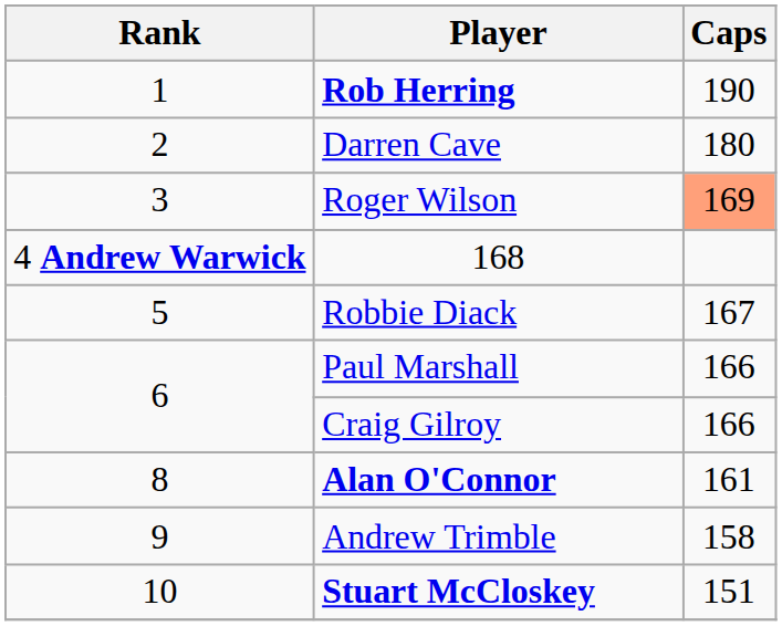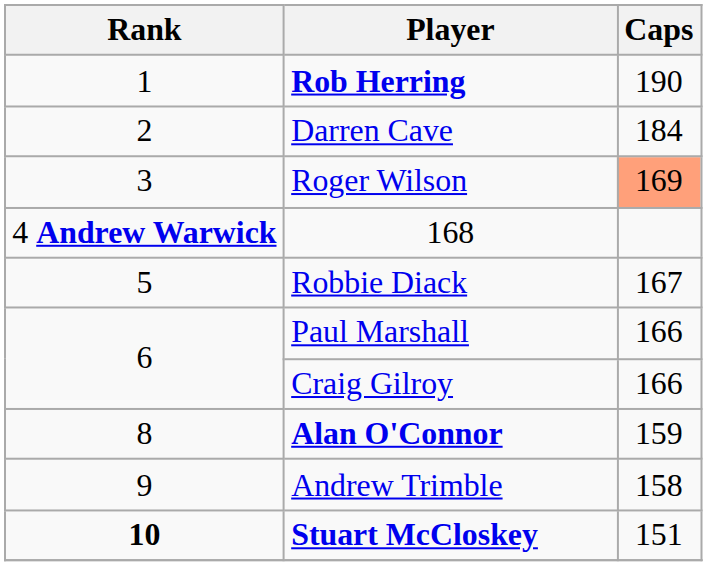 <table class="wikitable">
 <tr>
 <th>Rank</th>
 <th style="width:160px;">Player</th>
 <th>Caps</th>
 </tr>
 <tr>
 <td align=center>1</td>
 <td><strong><a href='#'>Rob Herring</a></strong></td>
 <td align=center>190</td>
 </tr>
 <tr>
 <td align=center>2</td>
 <td><a href='#'>Darren Cave</a></td>
-<td align=center>180</td>
+<td align=center>184</td>
 </tr>
 <tr>
 <td align=center>3</td>
 <td><a href='#'>Roger Wilson</a></td>
 <td align=center style="background: lightsalmon;">169</td>
 </tr>
 <tr>
 <td align=center>4 <strong><a href='#'>Andrew Warwick</a></strong></td>
 <td align=center>168</td>
 </tr>
 <tr>
 <td align=center>5</td>
 <td><a href='#'>Robbie Diack</a></td>
 <td align=center>167</td>
 </tr>
 <tr>
 <td align=center rowspan=2>6</td>
 <td><a href='#'>Paul Marshall</a></td>
 <td align=center>166</td>
 </tr>
 <tr>
 <td><a href='#'>Craig Gilroy</a></td>
 <td align=center>166</td>
 </tr>
 <tr>
 <td align=center>8</td>
 <td><strong><a href='#'>Alan O'Connor</a></strong></td>
-<td align=center>161</td>
+<td align=center>159</td>
 </tr>
 <tr>
 <td align=center>9</td>
 <td><a href='#'>Andrew Trimble</a></td>
 <td align=center>158</td>
 </tr>
 <tr>
-<td align=center>10</td>
+<td align=center><strong>10</strong></td>
 <td><strong><a href='#'>Stuart McCloskey</a></strong></td>
 <td align=center>151</td>
 </tr>
 <tr>
 </tr>
 </table>
